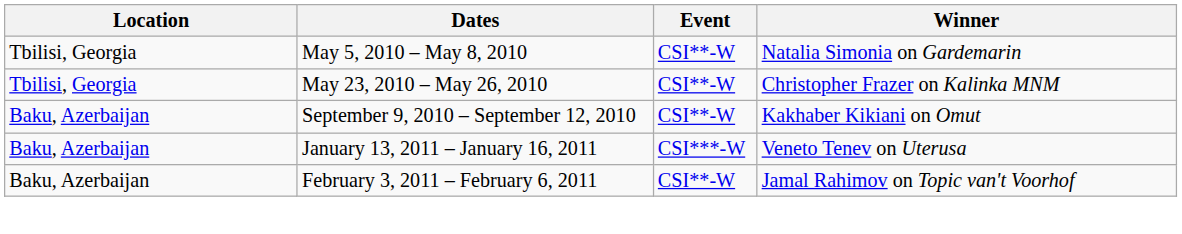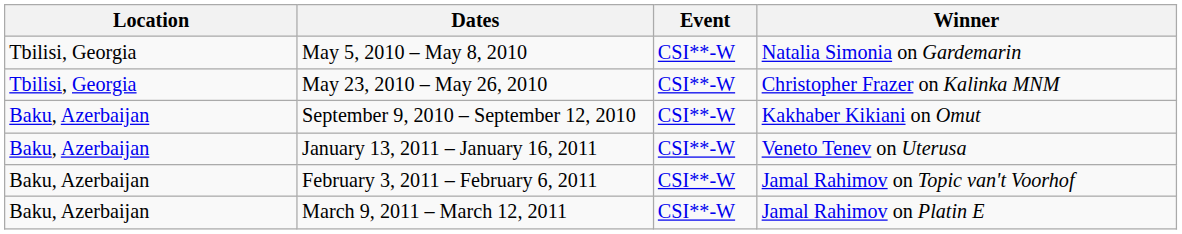 <table class="wikitable">
 <tr>
 <th width=225>Location</th>
 <th width=275>Dates</th>
 <th width=75>Event</th>
 <th width=325>Winner</th>
 </tr>
 <tr>
 <td> Tbilisi, Georgia</td>
 <td>May 5, 2010 – May 8, 2010</td>
 <td><a href='#'>CSI**-W</a></td>
 <td> <a href='#'>Natalia Simonia</a> on <em>Gardemarin</em></td>
 </tr>
 <tr>
 <td> <a href='#'>Tbilisi</a>, <a href='#'>Georgia</a></td>
 <td>May 23, 2010 – May 26, 2010</td>
 <td><a href='#'>CSI**-W</a></td>
 <td> <a href='#'>Christopher Frazer</a> on <em>Kalinka MNM</em></td>
 </tr>
 <tr>
 <td> <a href='#'>Baku</a>, <a href='#'>Azerbaijan</a></td>
 <td>September 9, 2010 – September 12, 2010</td>
 <td><a href='#'>CSI**-W</a></td>
 <td> <a href='#'>Kakhaber Kikiani</a> on <em>Omut</em></td>
 </tr>
 <tr>
 <td> <a href='#'>Baku</a>, <a href='#'>Azerbaijan</a></td>
 <td>January 13, 2011 – January 16, 2011</td>
-<td><a href='#'>CSI***-W</a></td>
+<td><a href='#'>CSI**-W</a></td>
 <td> <a href='#'>Veneto Tenev</a> on <em>Uterusa</em></td>
 </tr>
 <tr>
 <td> Baku, Azerbaijan</td>
 <td>February 3, 2011 – February 6, 2011</td>
 <td><a href='#'>CSI**-W</a></td>
 <td> <a href='#'>Jamal Rahimov</a> on <em>Topic van't Voorhof</em></td>
 </tr>
+<tr>
+<td> Baku, Azerbaijan</td>
+<td>March 9, 2011 – March 12, 2011</td>
+<td><a href='#'>CSI**-W</a></td>
+<td> <a href='#'>Jamal Rahimov</a> on <em>Platin E</em></td>
+</tr>
 </table>
